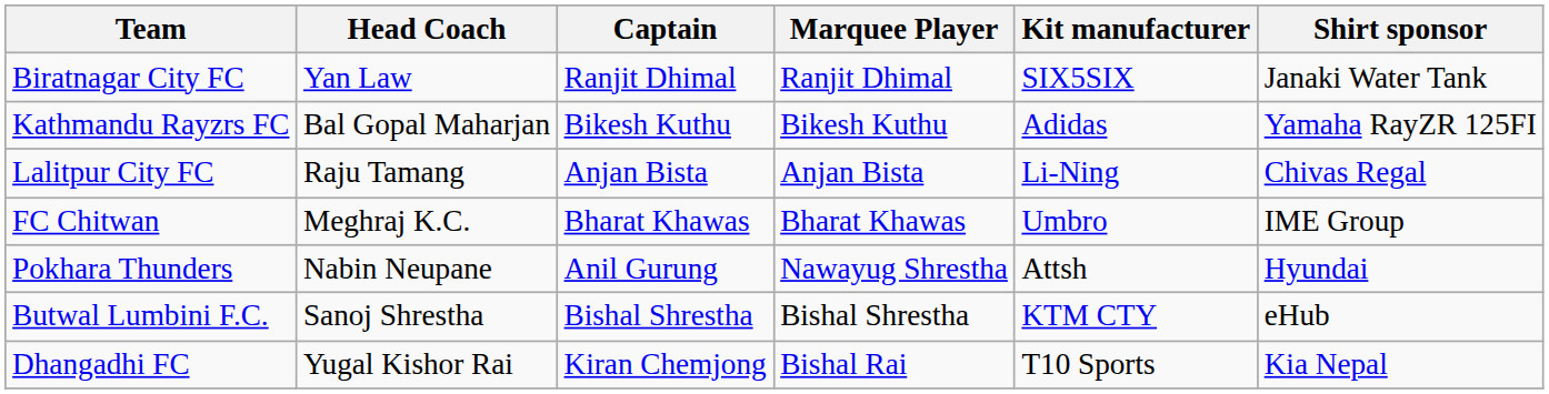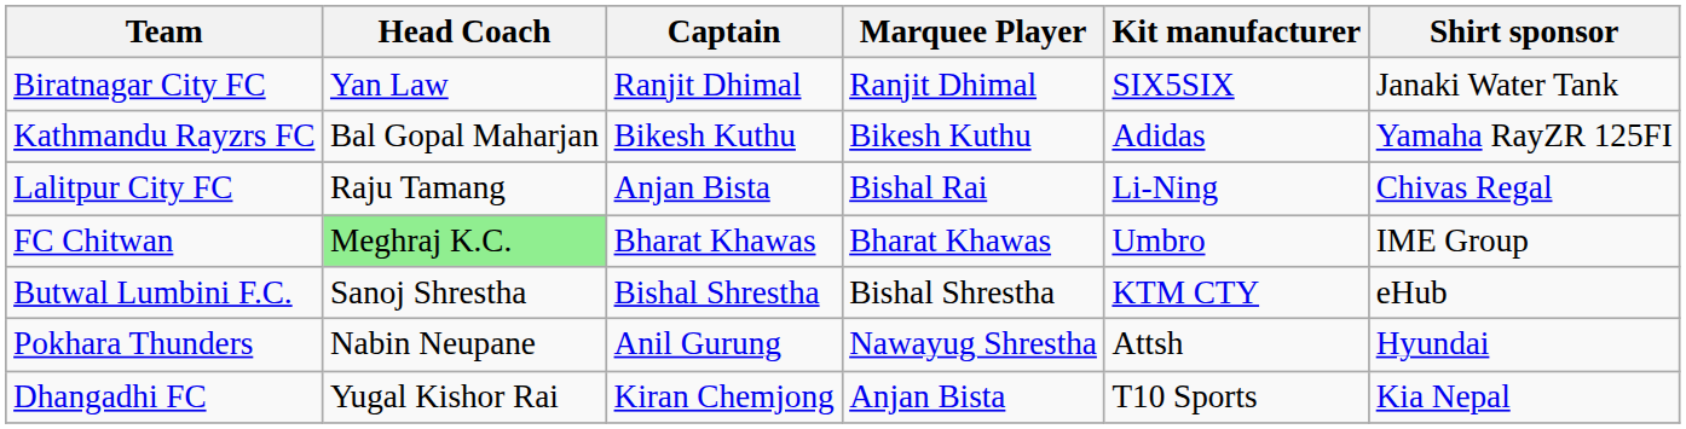 <table class="wikitable">
 <tr>
 <th>Team</th>
 <th>Head Coach</th>
 <th>Captain</th>
 <th>Marquee Player</th>
 <th>Kit manufacturer</th>
 <th>Shirt sponsor</th>
 </tr>
 <tr>
 <td><a href='#'>Biratnagar City FC</a></td>
 <td> <a href='#'>Yan Law</a></td>
 <td> <a href='#'>Ranjit Dhimal</a></td>
 <td> <a href='#'>Ranjit Dhimal</a></td>
 <td><a href='#'>SIX5SIX</a></td>
 <td>Janaki Water Tank</td>
 </tr>
 <tr>
 <td><a href='#'>Kathmandu Rayzrs FC</a></td>
 <td> Bal Gopal Maharjan</td>
 <td> <a href='#'>Bikesh Kuthu</a></td>
 <td> <a href='#'>Bikesh Kuthu</a></td>
 <td><a href='#'>Adidas</a></td>
 <td><a href='#'>Yamaha</a> RayZR 125FI</td>
 </tr>
 <tr>
 <td><a href='#'>Lalitpur City FC</a></td>
 <td> Raju Tamang</td>
 <td> <a href='#'>Anjan Bista</a></td>
-<td> <a href='#'>Anjan Bista</a></td>
+<td> <a href='#'>Bishal Rai</a></td>
 <td><a href='#'>Li-Ning</a></td>
 <td><a href='#'>Chivas Regal</a></td>
 </tr>
 <tr>
 <td><a href='#'>FC Chitwan</a></td>
-<td> Meghraj K.C.</td>
+<td style="background: lightgreen;"> Meghraj K.C.</td>
 <td> <a href='#'>Bharat Khawas</a></td>
 <td> <a href='#'>Bharat Khawas</a></td>
 <td><a href='#'>Umbro</a></td>
 <td>IME Group</td>
+</tr>
+<tr>
+<td><a href='#'>Butwal Lumbini F.C.</a></td>
+<td> Sanoj Shrestha</td>
+<td> <a href='#'>Bishal Shrestha</a></td>
+<td> Bishal Shrestha</td>
+<td><a href='#'>KTM CTY</a></td>
+<td>eHub</td>
 </tr>
 <tr>
 <td><a href='#'>Pokhara Thunders</a></td>
 <td> Nabin Neupane</td>
 <td> <a href='#'>Anil Gurung</a></td>
 <td> <a href='#'>Nawayug Shrestha</a></td>
 <td>Attsh</td>
 <td><a href='#'>Hyundai</a></td>
 </tr>
 <tr>
-<td><a href='#'>Butwal Lumbini F.C.</a></td>
-<td> Sanoj Shrestha</td>
-<td> <a href='#'>Bishal Shrestha</a></td>
-<td> Bishal Shrestha</td>
-<td><a href='#'>KTM CTY</a></td>
-<td>eHub</td>
-</tr>
-<tr>
 <td><a href='#'>Dhangadhi FC</a></td>
 <td> Yugal Kishor Rai</td>
 <td> <a href='#'>Kiran Chemjong</a></td>
-<td> <a href='#'>Bishal Rai</a></td>
+<td> <a href='#'>Anjan Bista</a></td>
 <td>T10 Sports</td>
 <td><a href='#'>Kia Nepal</a></td>
 </tr>
 </table>
